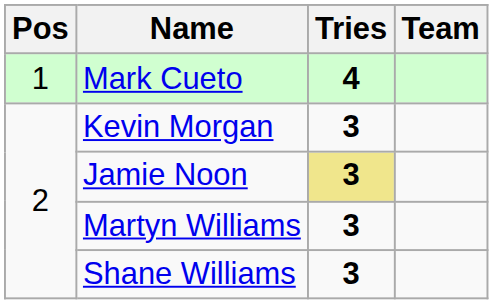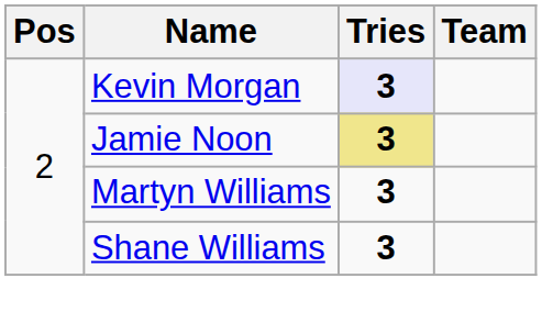 <table class="wikitable" style="text-align:center">
 <tr>
 <th>Pos</th>
 <th>Name</th>
 <th>Tries</th>
 <th>Team</th>
 </tr>
-<tr style="background:#d0ffd0">
-<td>1</td>
-<td align="left"><a href='#'>Mark Cueto</a></td>
-<td><strong>4</strong></td>
-<td align="left"></td>
-</tr>
 <tr>
 <td rowspan="4">2</td>
 <td align="left"><a href='#'>Kevin Morgan</a></td>
-<td><strong>3</strong></td>
+<td style="background: lavender;"><strong>3</strong></td>
 <td align="left"></td>
 </tr>
 <tr>
 <td align="left"><a href='#'>Jamie Noon</a></td>
 <td style="background: khaki;"><strong>3</strong></td>
 <td align="left"></td>
 </tr>
 <tr>
 <td align="left"><a href='#'>Martyn Williams</a></td>
 <td><strong>3</strong></td>
 <td align="left"></td>
 </tr>
 <tr>
 <td align="left"><a href='#'>Shane Williams</a></td>
 <td><strong>3</strong></td>
 <td align="left"></td>
 </tr>
 </table>
